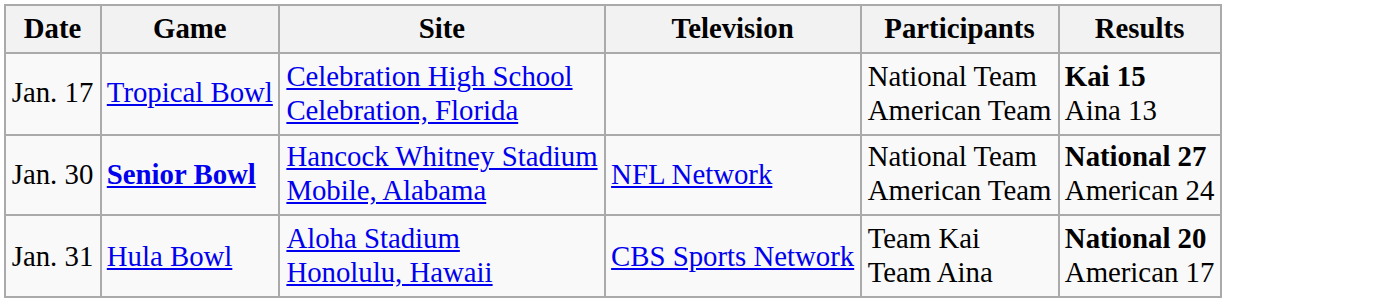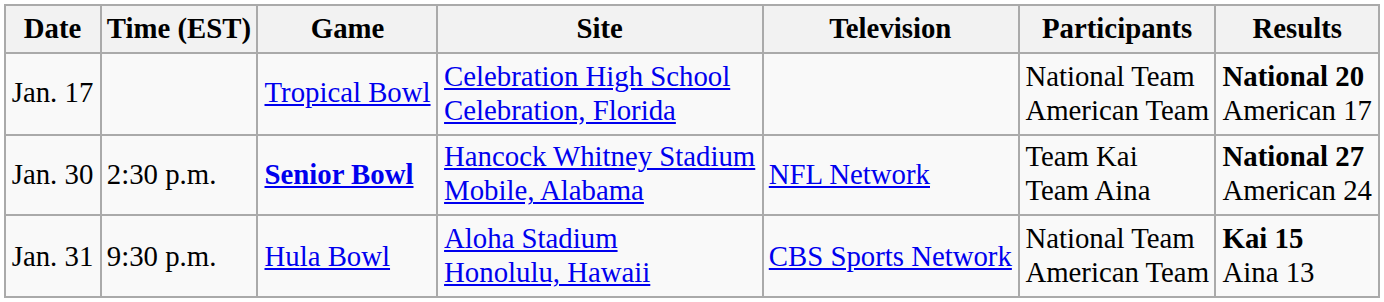 <table class="wikitable" style="font-size:90%;">
 <tr>
 <th>Date</th>
+<th>Time (EST)</th>
 <th>Game</th>
 <th>Site</th>
 <th>Television</th>
 <th>Participants</th>
 <th>Results</th>
 </tr>
 <tr>
 <td>Jan. 17</td>
+<td></td>
 <td><a href='#'>Tropical Bowl</a></td>
 <td><a href='#'>Celebration High School</a><br><a href='#'>Celebration, Florida</a></td>
 <td></td>
 <td>National Team<br>American Team</td>
-<td><strong>Kai 15</strong><br>Aina 13</td>
+<td><strong>National 20</strong><br>American 17</td>
 </tr>
 <tr>
 <td>Jan. 30</td>
+<td>2:30 p.m.</td>
 <td><strong><a href='#'>Senior Bowl</a></strong></td>
 <td><a href='#'>Hancock Whitney Stadium</a><br><a href='#'>Mobile, Alabama</a></td>
 <td><a href='#'>NFL Network</a></td>
-<td>National Team<br>American Team</td>
+<td>Team Kai<br>Team Aina</td>
 <td><strong>National 27</strong><br>American 24</td>
 </tr>
 <tr>
 <td>Jan. 31</td>
+<td>9:30 p.m.</td>
 <td><a href='#'>Hula Bowl</a></td>
 <td><a href='#'>Aloha Stadium</a><br><a href='#'>Honolulu, Hawaii</a></td>
 <td><a href='#'>CBS Sports Network</a></td>
-<td>Team Kai<br>Team Aina</td>
-<td><strong>National 20</strong><br>American 17</td>
+<td>National Team<br>American Team</td>
+<td><strong>Kai 15</strong><br>Aina 13</td>
 </tr>
 </table>
